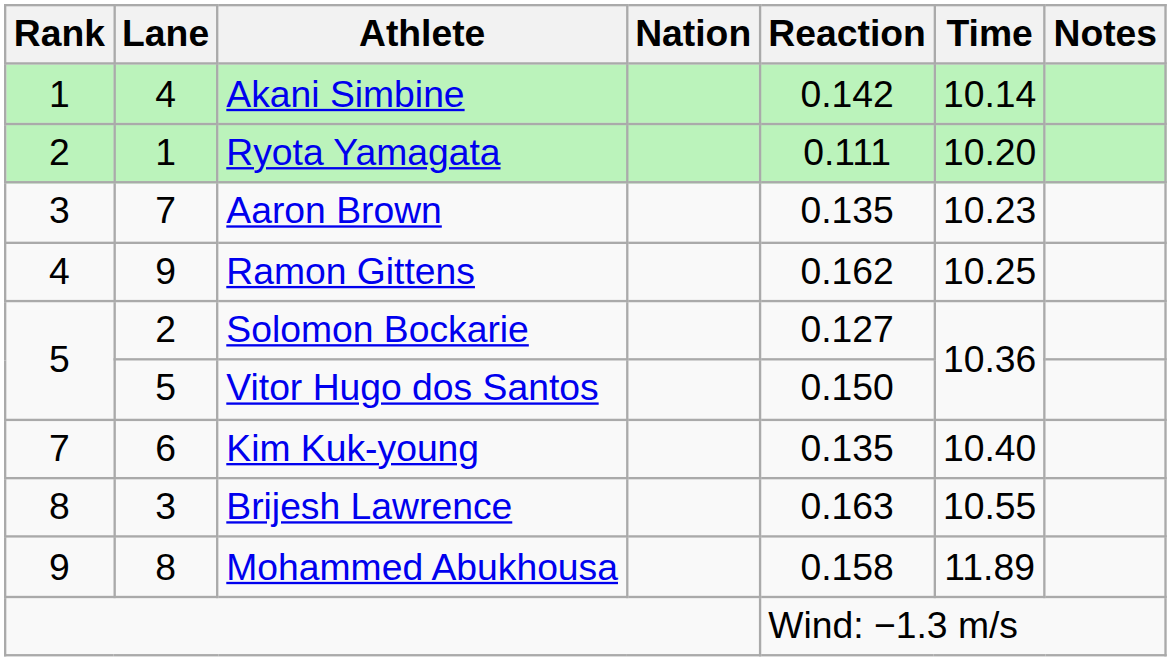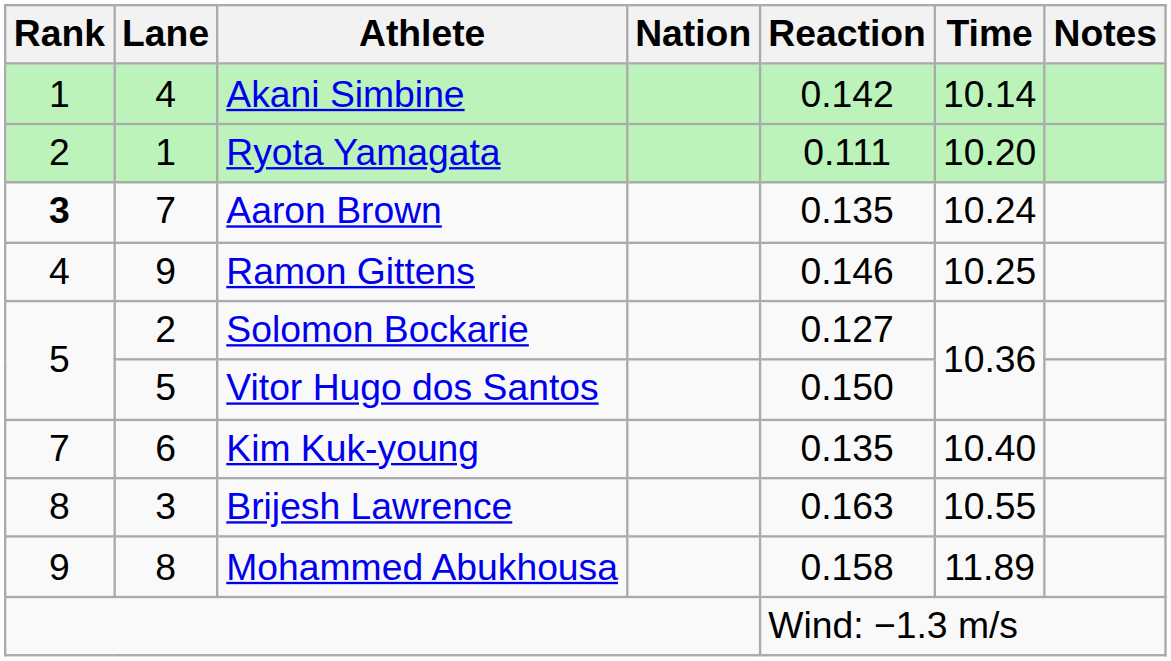 <table class="wikitable sortable" style="text-align:center">
 <tr>
 <th>Rank</th>
 <th>Lane</th>
 <th>Athlete</th>
 <th>Nation</th>
 <th>Reaction</th>
 <th>Time</th>
 <th>Notes</th>
 </tr>
 <tr style="background:#bbf3bb;">
 <td>1</td>
 <td>4</td>
 <td align=left><a href='#'>Akani Simbine</a></td>
 <td align=left></td>
 <td>0.142</td>
 <td>10.14</td>
 <td></td>
 </tr>
 <tr style="background:#bbf3bb;">
 <td>2</td>
 <td>1</td>
 <td align=left><a href='#'>Ryota Yamagata</a></td>
 <td align=left></td>
 <td>0.111</td>
 <td>10.20</td>
 <td></td>
 </tr>
 <tr style=>
-<td>3</td>
+<td><strong>3</strong></td>
 <td>7</td>
 <td align=left><a href='#'>Aaron Brown</a></td>
 <td align=left></td>
 <td>0.135</td>
-<td>10.23</td>
+<td>10.24</td>
 <td></td>
 </tr>
 <tr style=>
 <td>4</td>
 <td>9</td>
 <td align=left><a href='#'>Ramon Gittens</a></td>
 <td align=left></td>
-<td>0.162</td>
+<td>0.146</td>
 <td>10.25</td>
 <td></td>
 </tr>
 <tr style=>
 <td rowspan=2>5</td>
 <td>2</td>
 <td align=left><a href='#'>Solomon Bockarie</a></td>
 <td align=left></td>
 <td>0.127</td>
 <td rowspan=2>10.36</td>
 <td></td>
 </tr>
 <tr style=>
 <td>5</td>
 <td align=left><a href='#'>Vitor Hugo dos Santos</a></td>
 <td align=left></td>
 <td>0.150</td>
 <td></td>
 </tr>
 <tr style=>
 <td>7</td>
 <td>6</td>
 <td align=left><a href='#'>Kim Kuk-young</a></td>
 <td align=left></td>
 <td>0.135</td>
 <td>10.40</td>
 <td></td>
 </tr>
 <tr style=>
 <td>8</td>
 <td>3</td>
 <td align=left><a href='#'>Brijesh Lawrence</a></td>
 <td align=left></td>
 <td>0.163</td>
 <td>10.55</td>
 <td></td>
 </tr>
 <tr style=>
 <td>9</td>
 <td>8</td>
 <td align=left><a href='#'>Mohammed Abukhousa</a></td>
 <td align=left></td>
 <td>0.158</td>
 <td>11.89</td>
 <td></td>
 </tr>
 <tr class="sortbottom">
 <td colspan=4></td>
 <td colspan="3" style="text-align:left;">Wind: −1.3 m/s</td>
 </tr>
 </table>
